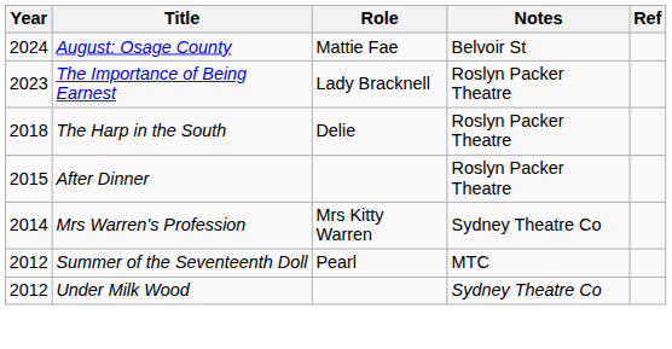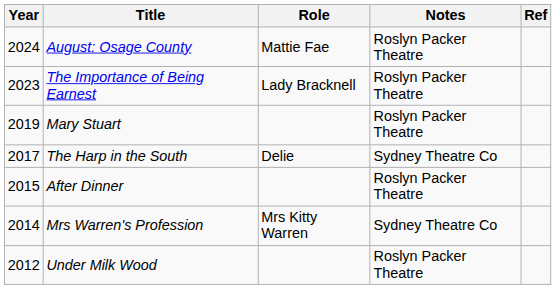 <table class="wikitable sortable">
 <tr>
 <th>Year</th>
 <th>Title</th>
 <th>Role</th>
 <th>Notes</th>
 <th>Ref</th>
 </tr>
 <tr>
 <td>2024</td>
 <td><em><a href='#'>August: Osage County</a></em></td>
 <td>Mattie Fae</td>
-<td>Belvoir St</td>
+<td>Roslyn Packer Theatre</td>
 <td></td>
 </tr>
 <tr>
 <td>2023</td>
 <td><em><a href='#'>The Importance of Being Earnest</a></em></td>
 <td>Lady Bracknell</td>
 <td>Roslyn Packer Theatre</td>
 <td></td>
 </tr>
 <tr>
-<td>2018</td>
+<td>2019</td>
+<td><em>Mary Stuart</em></td>
+<td></td>
+<td>Roslyn Packer Theatre</td>
+<td></td>
+</tr>
+<tr>
+<td>2017</td>
 <td><em>The Harp in the South</em></td>
 <td>Delie</td>
-<td>Roslyn Packer Theatre</td>
+<td>Sydney Theatre Co</td>
 <td></td>
 </tr>
 <tr>
 <td>2015</td>
 <td><em>After Dinner</em></td>
 <td></td>
 <td>Roslyn Packer Theatre</td>
 <td></td>
 </tr>
 <tr>
 <td>2014</td>
 <td><em>Mrs Warren's Profession</em></td>
 <td>Mrs Kitty Warren</td>
 <td>Sydney Theatre Co</td>
 <td></td>
 </tr>
 <tr>
 <td>2012</td>
-<td><em>Summer of the Seventeenth Doll</em></td>
-<td>Pearl</td>
-<td>MTC</td>
-<td></td>
-</tr>
-<tr>
-<td>2012</td>
 <td><em>Under Milk Wood</em></td>
 <td></td>
-<td><em>Sydney Theatre Co</em></td>
+<td>Roslyn Packer Theatre</td>
 <td></td>
 </tr>
 </table>
